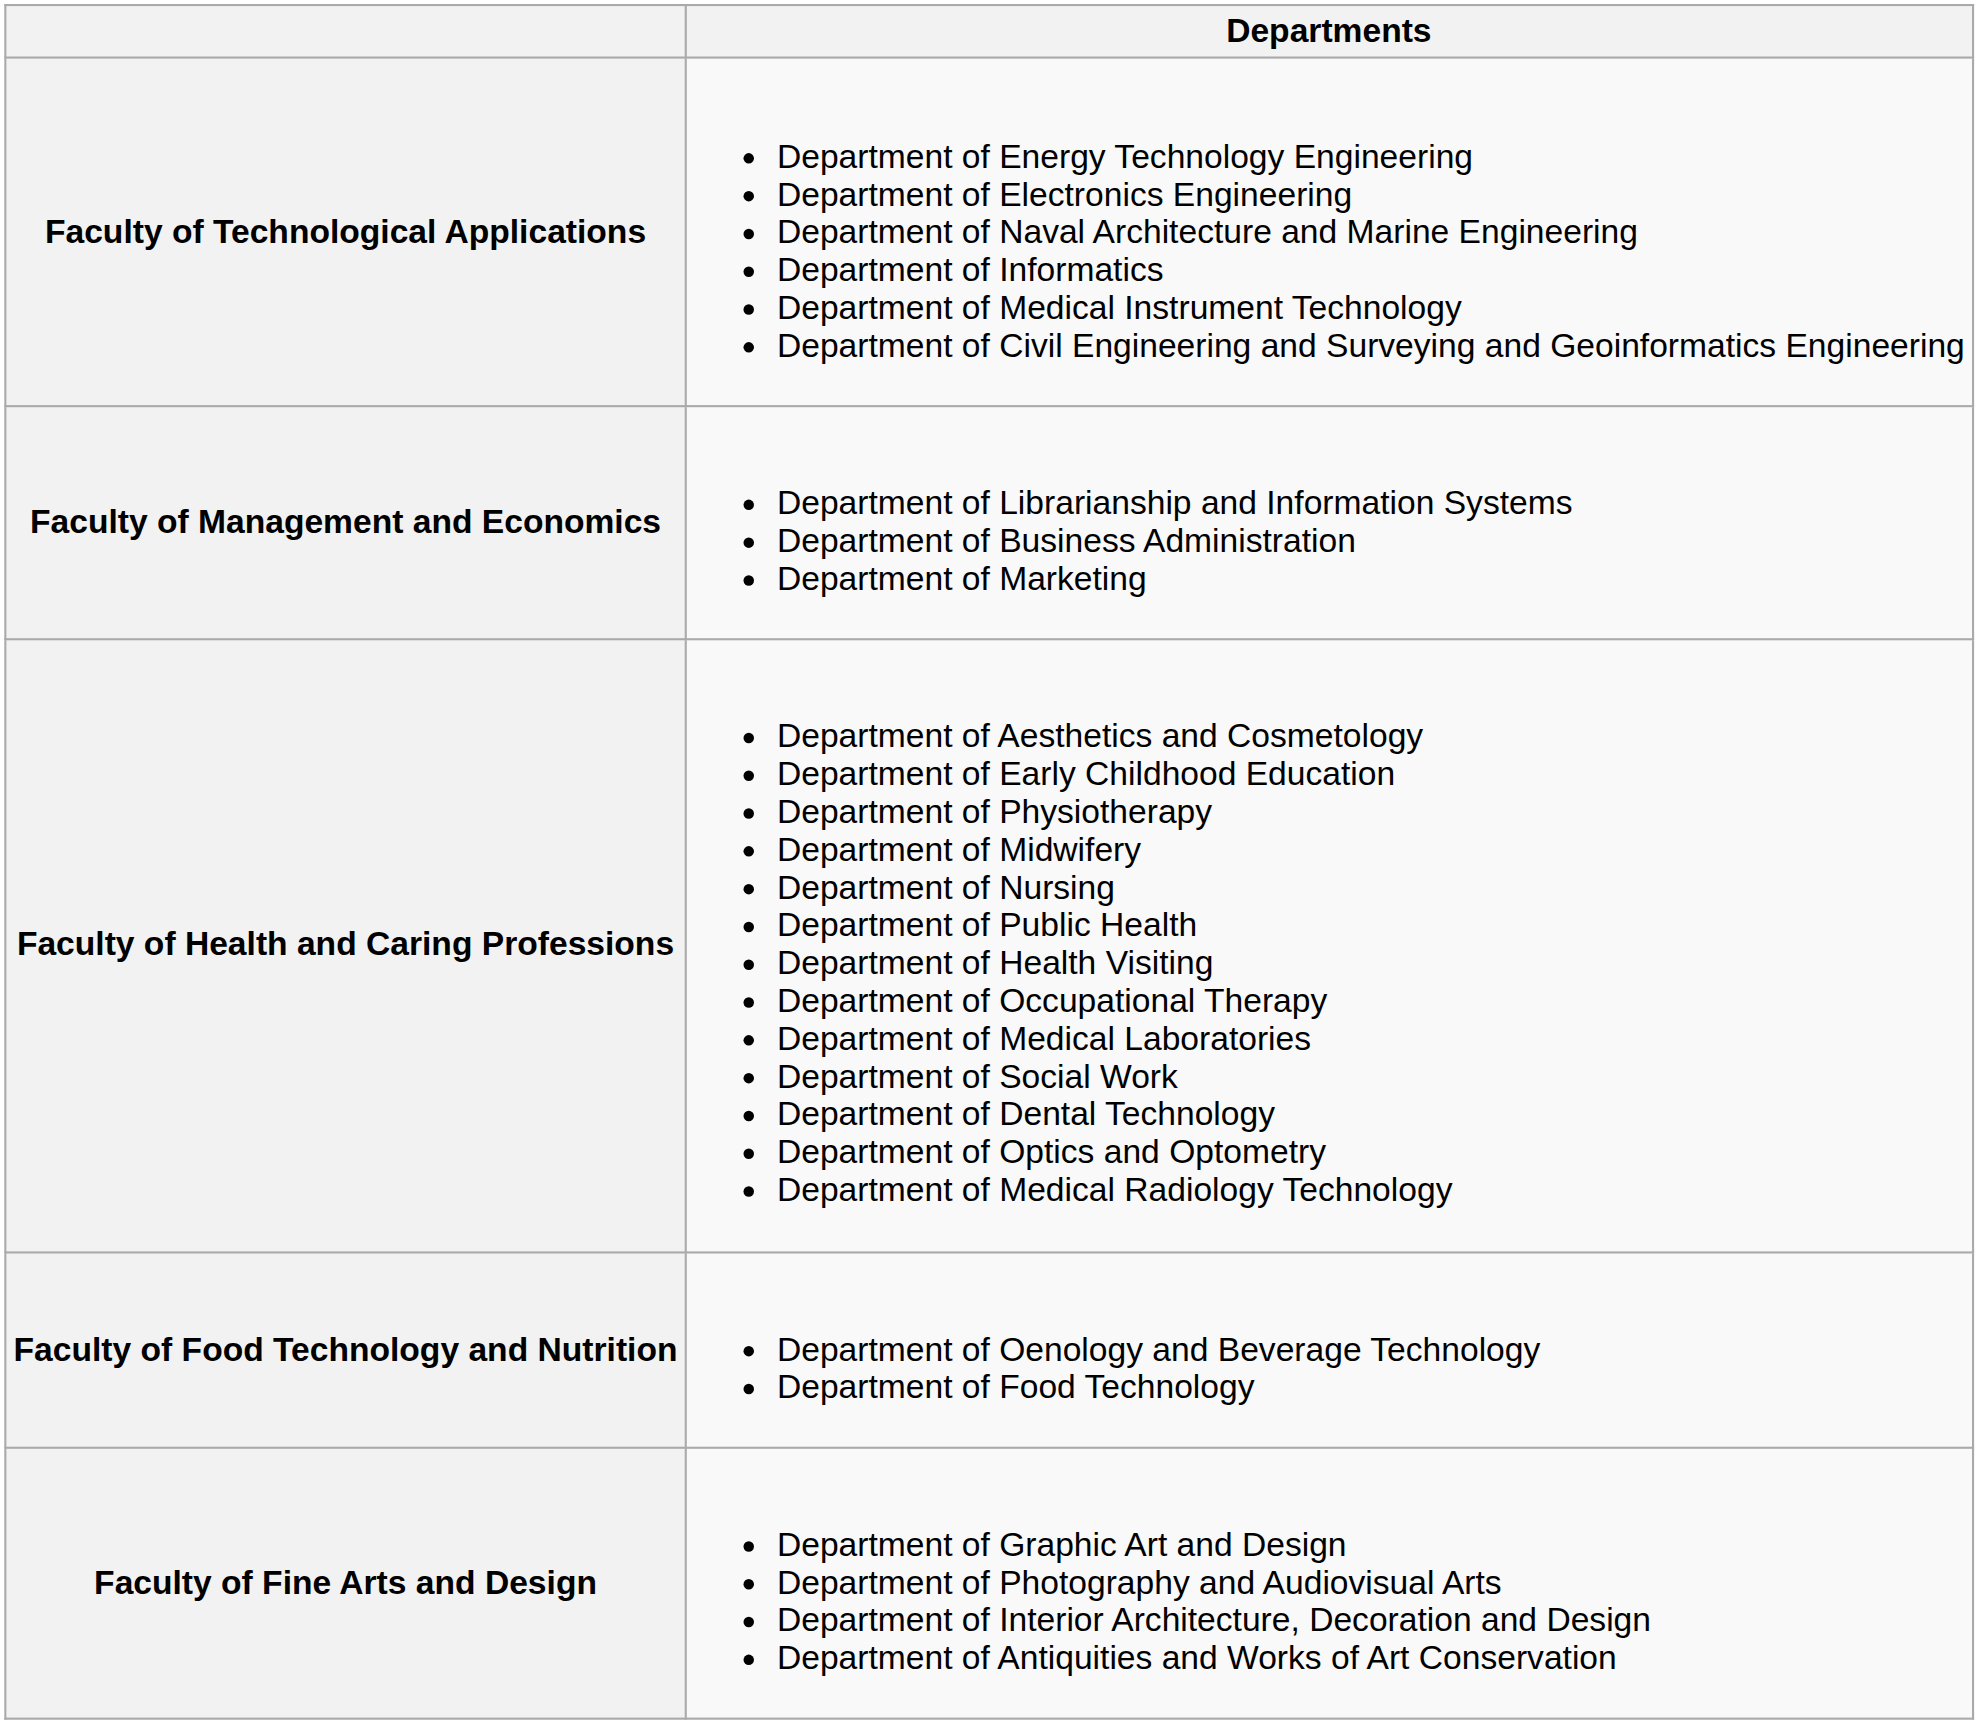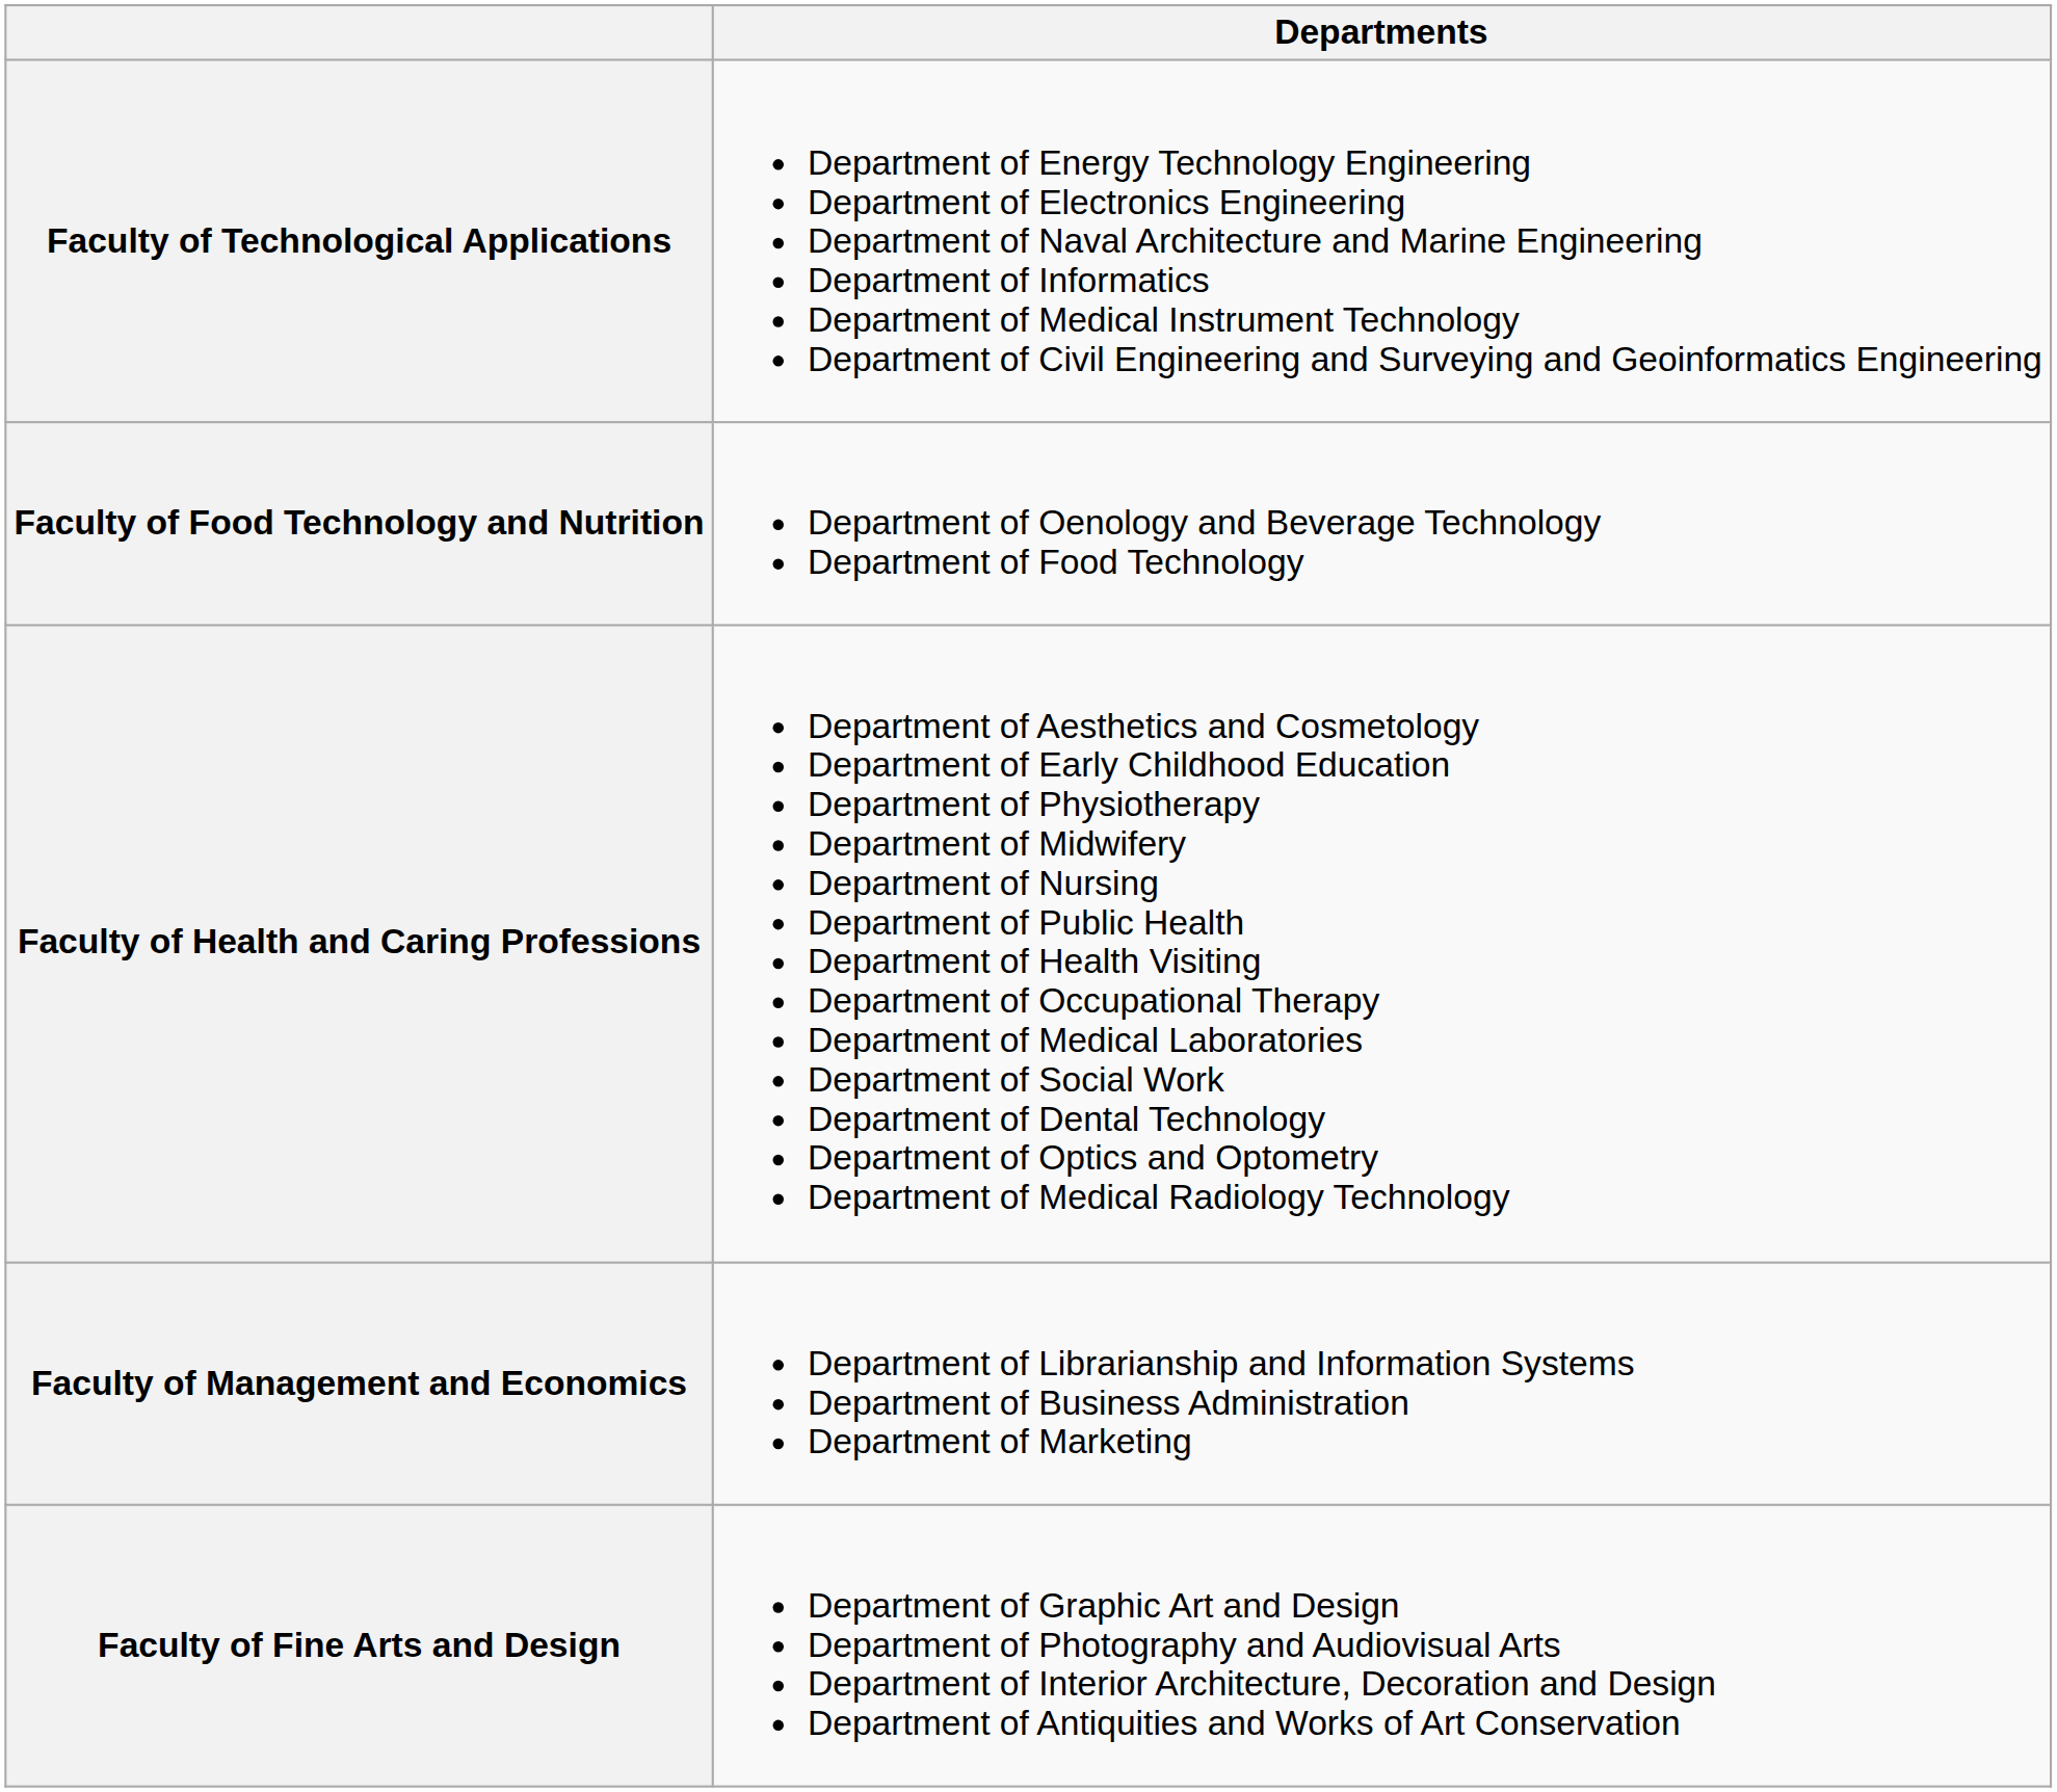 <table class="wikitable" style="margin:1em auto;">
 <tr>
 <th></th>
 <th>Departments</th>
 </tr>
 <tr>
 <th>Faculty of Technological Applications</th>
 <td><br><ul><li>Department of Energy Technology Engineering </li><li>Department of Electronics Engineering </li><li>Department of Naval Architecture and Marine Engineering </li><li>Department of Informatics </li><li>Department of Medical Instrument Technology </li><li>Department of Civil Engineering and Surveying and Geoinformatics Engineering</li></ul></td>
 </tr>
 <tr>
-<th>Faculty of Management and Economics</th>
-<td><br><ul><li>Department of Librarianship and Information Systems </li><li>Department of Business Administration</li><li>Department of Marketing</li></ul></td>
+<th>Faculty of Food Technology and Nutrition</th>
+<td><br><ul><li>Department of Oenology and Beverage Technology </li><li>Department of Food Technology </li></ul></td>
 </tr>
 <tr>
 <th>Faculty of Health and Caring Professions</th>
 <td><br><ul><li>Department of Aesthetics and Cosmetology </li><li>Department of Early Childhood Education </li><li>Department of Physiotherapy </li><li>Department of Midwifery </li><li>Department of Nursing </li><li>Department of Public Health</li><li>Department of Health Visiting</li><li>Department of Occupational Therapy </li><li>Department of Medical Laboratories </li><li>Department of Social Work </li><li>Department of Dental Technology </li><li>Department of Optics and Optometry </li><li>Department of Medical Radiology Technology </li></ul></td>
 </tr>
 <tr>
-<th>Faculty of Food Technology and Nutrition</th>
-<td><br><ul><li>Department of Oenology and Beverage Technology </li><li>Department of Food Technology </li></ul></td>
+<th>Faculty of Management and Economics</th>
+<td><br><ul><li>Department of Librarianship and Information Systems </li><li>Department of Business Administration</li><li>Department of Marketing</li></ul></td>
 </tr>
 <tr>
 <th>Faculty of Fine Arts and Design</th>
 <td><br><ul><li>Department of Graphic Art and Design</li><li>Department of Photography and Audiovisual Arts </li><li>Department of Interior Architecture, Decoration and Design </li><li>Department of Antiquities and Works of Art Conservation </li></ul></td>
 </tr>
 </table>
